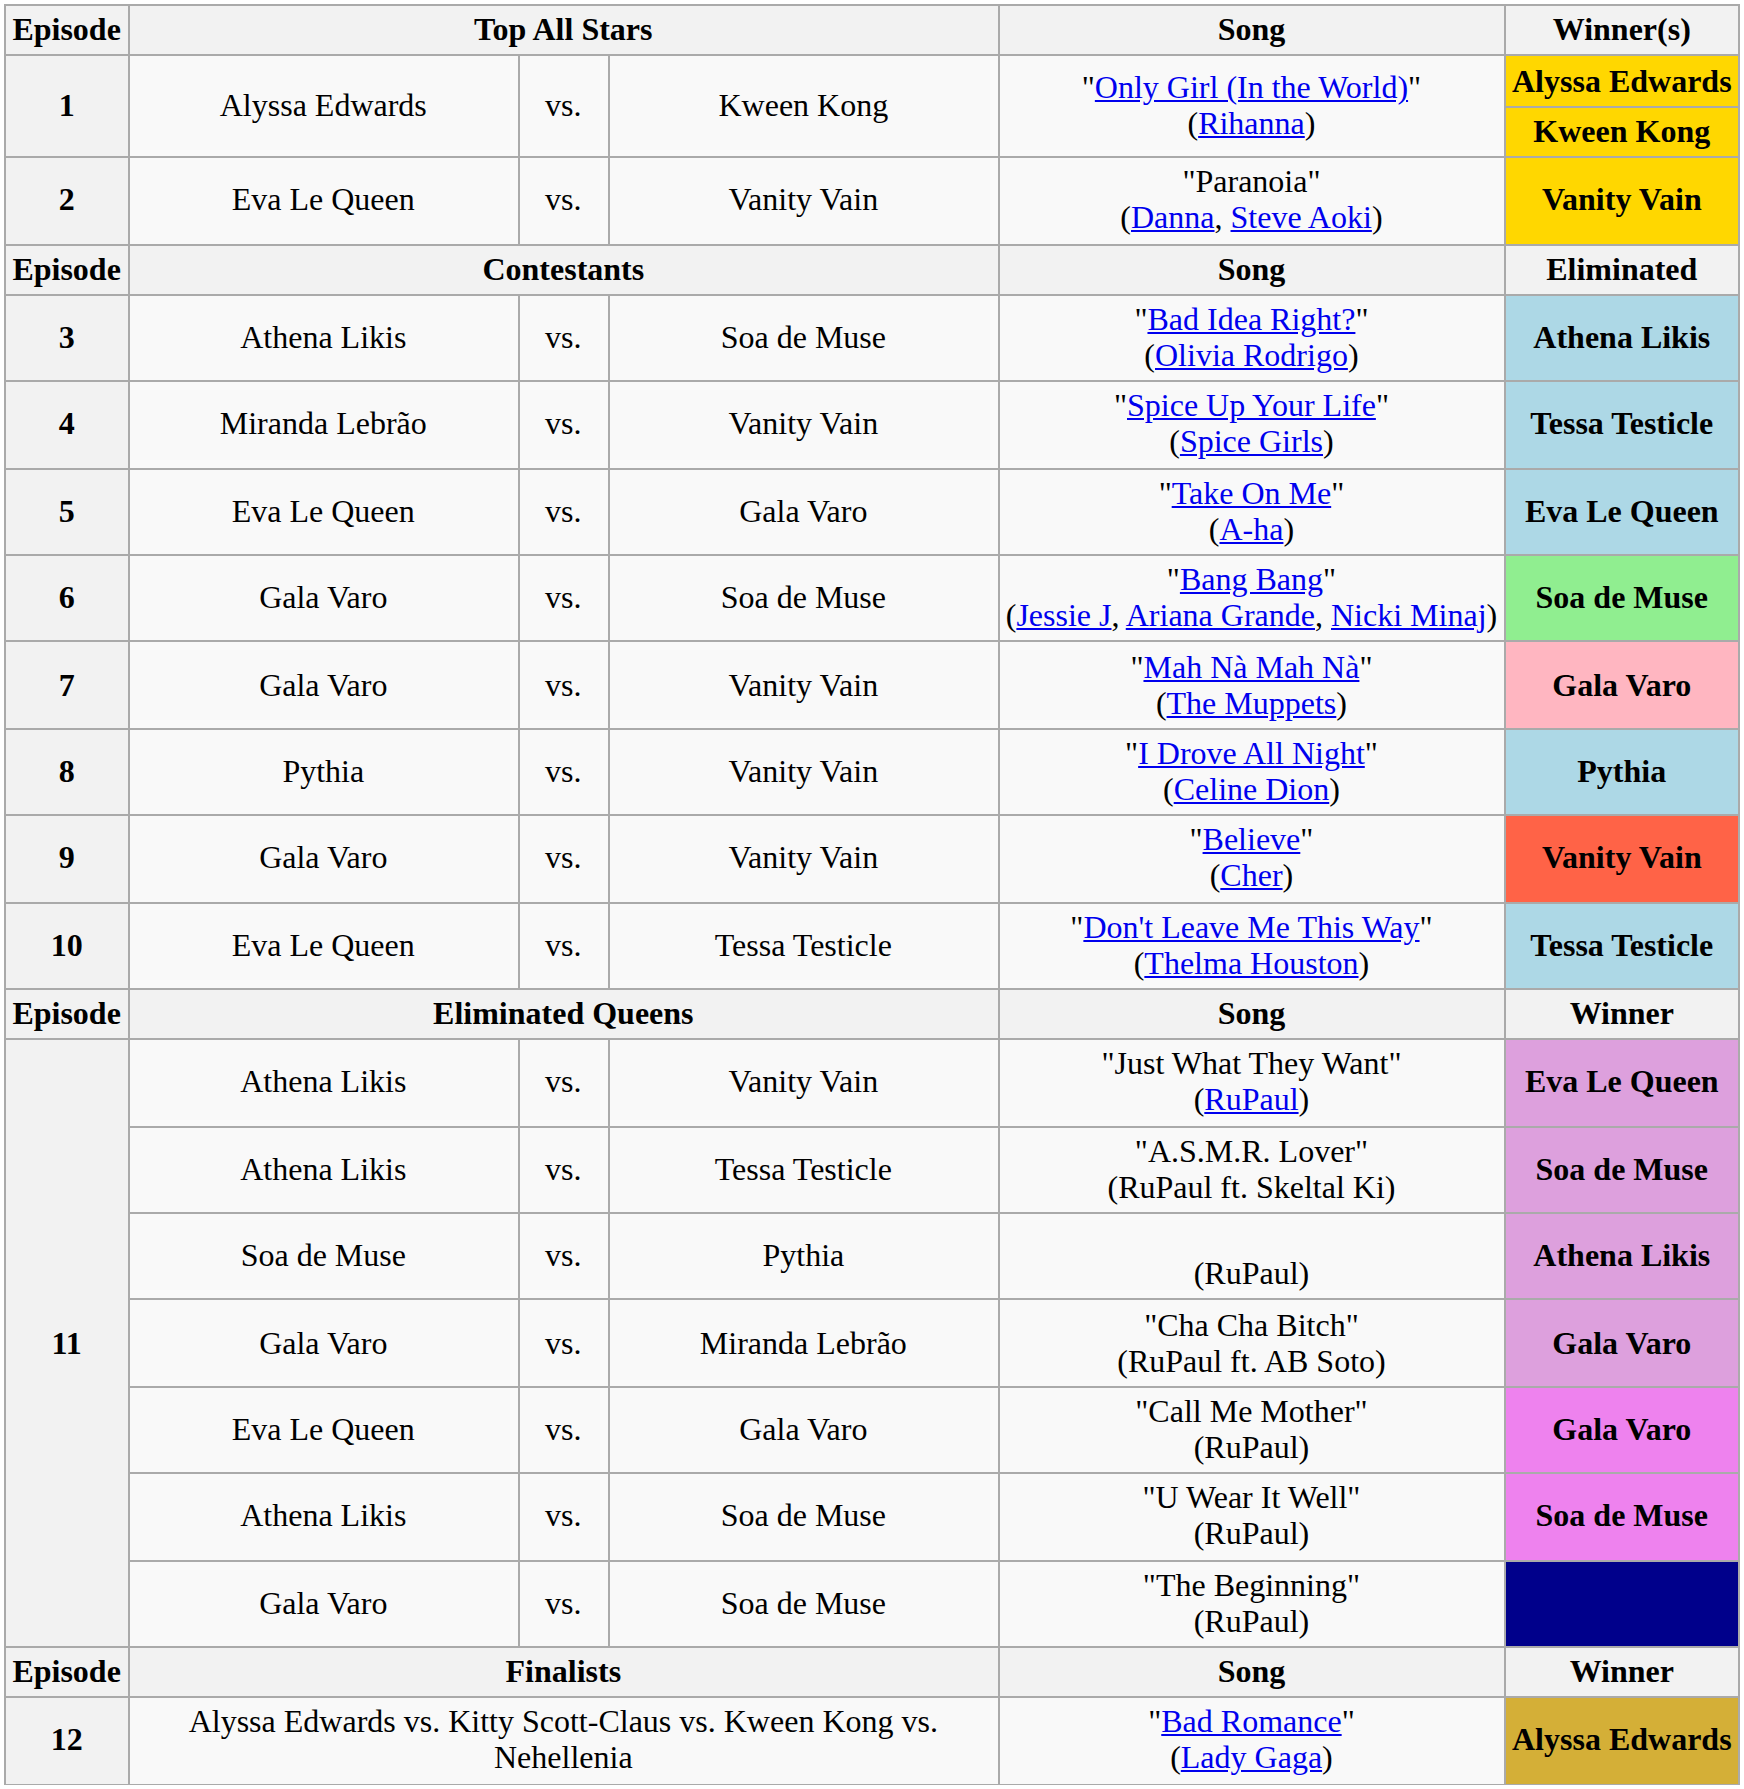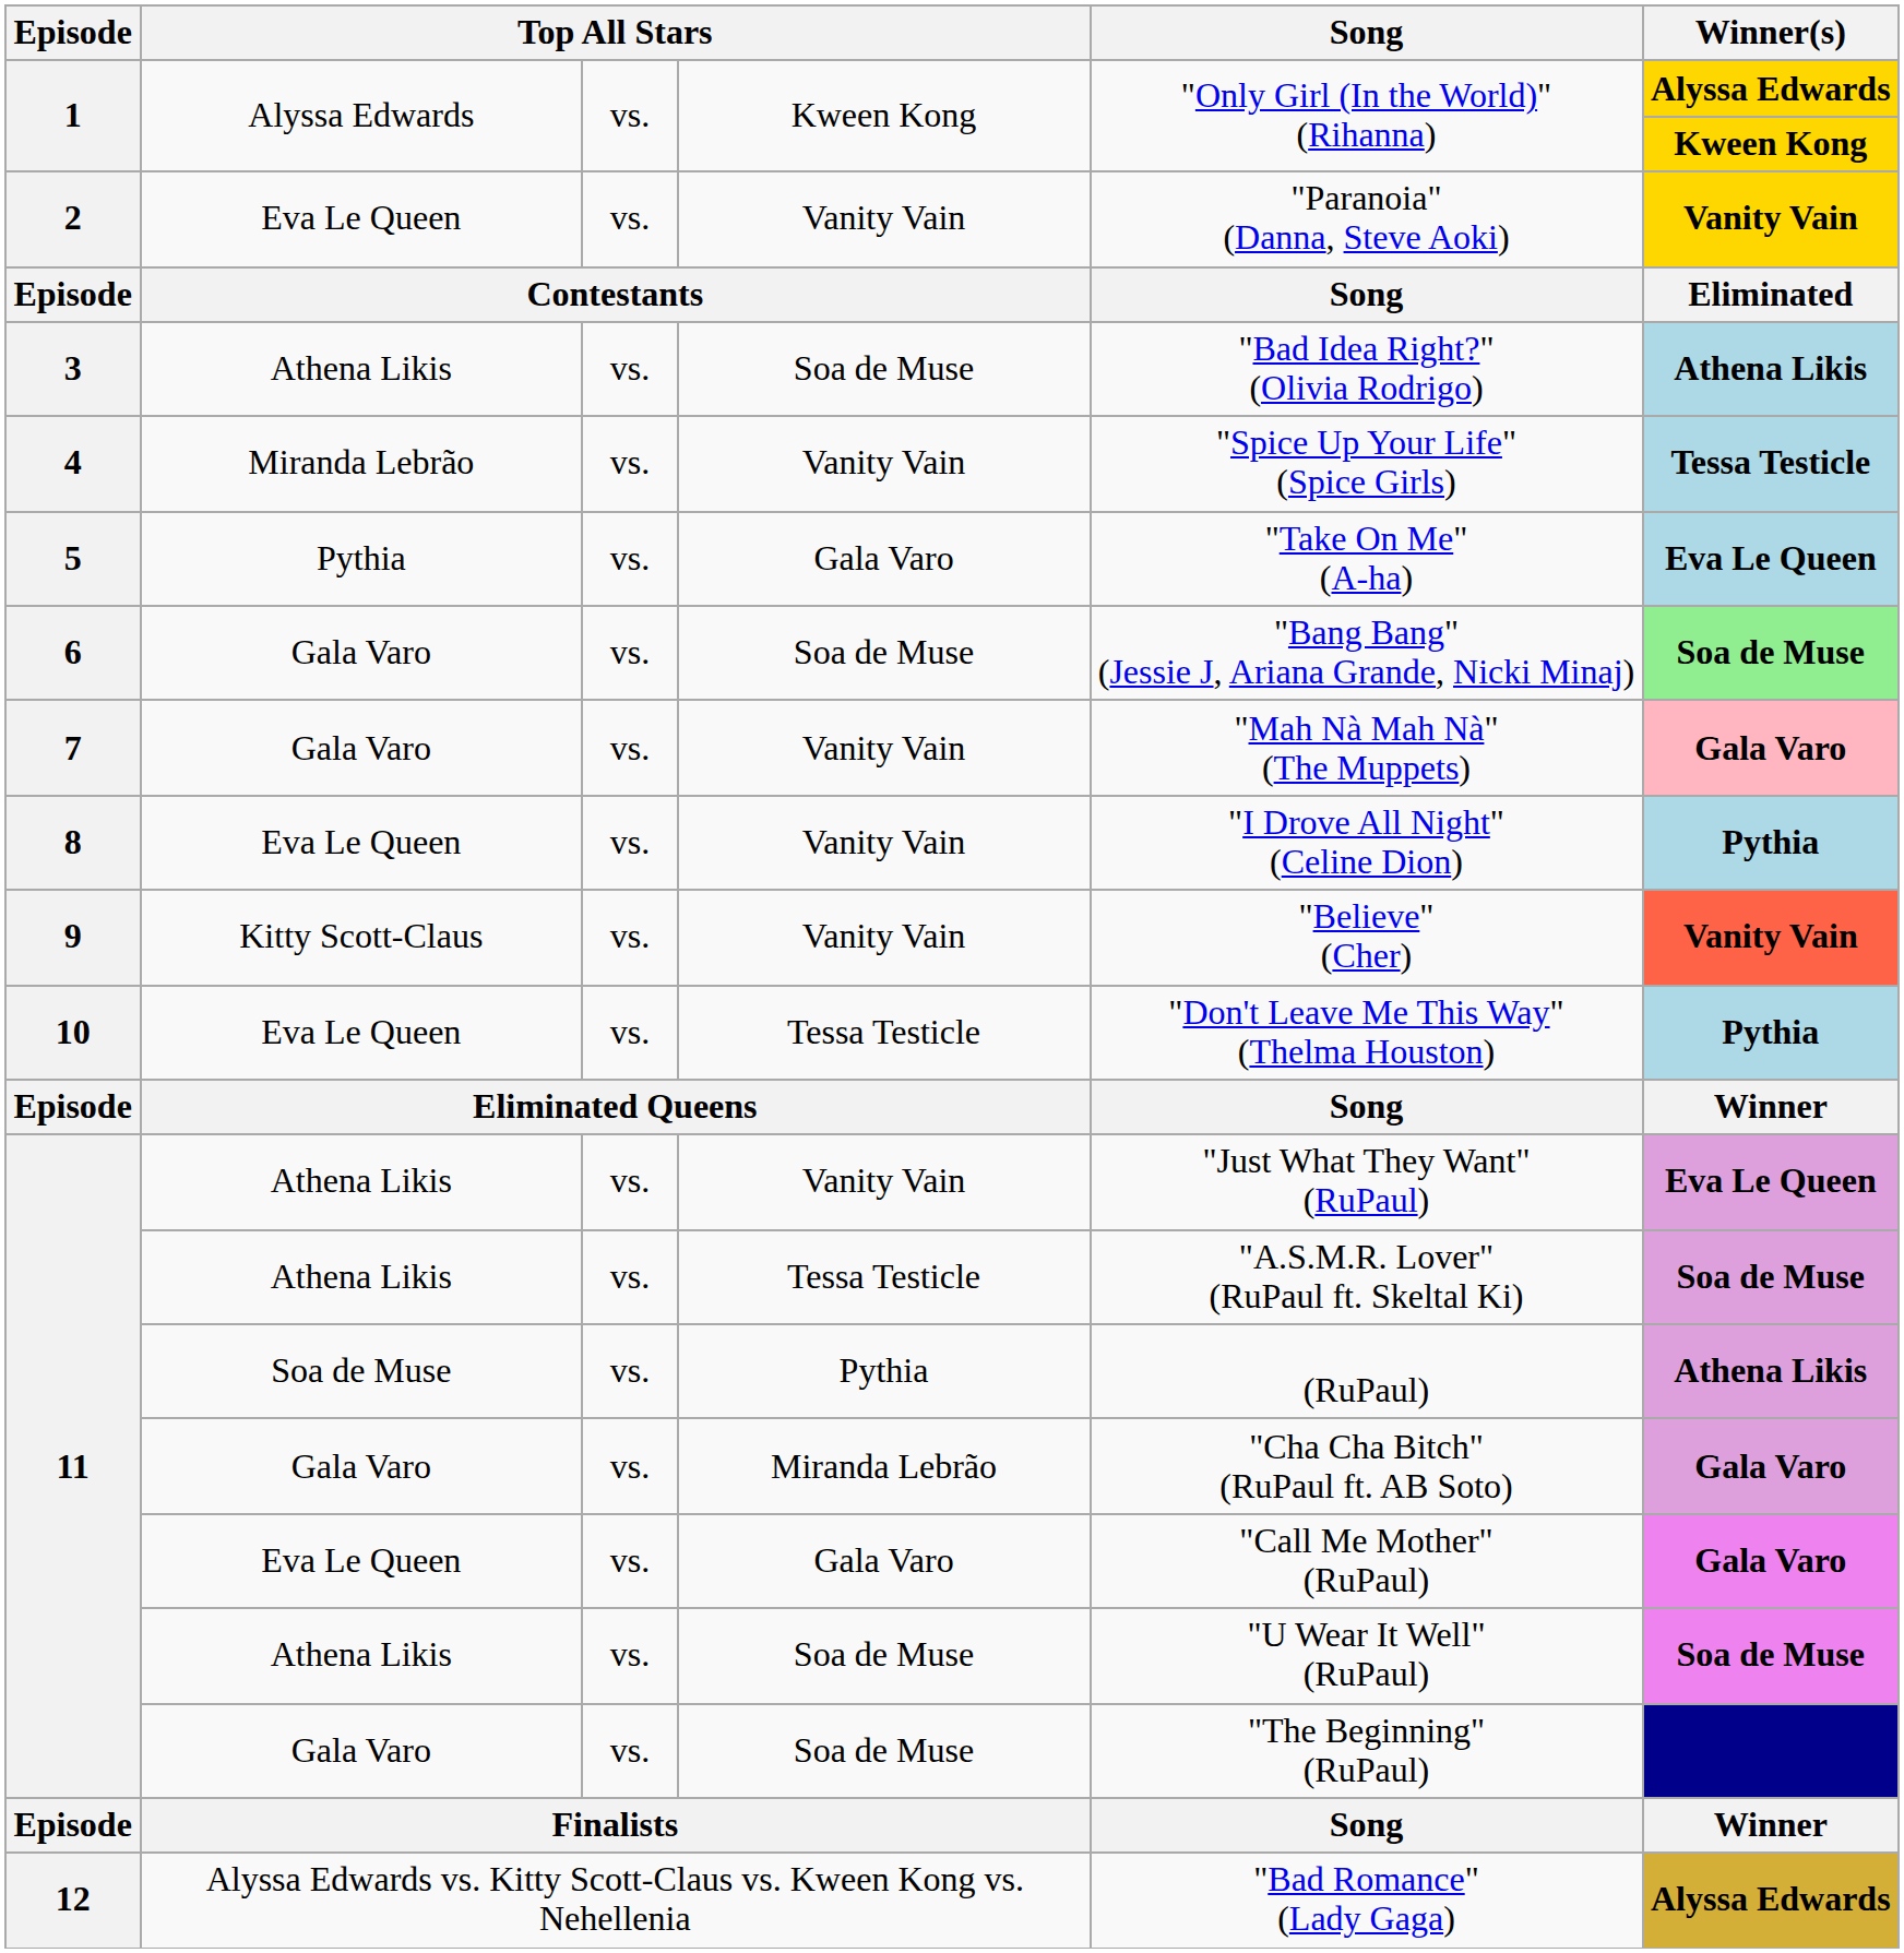 <table class="wikitable" style="text-align:center">
 <tr>
 <th scope="col">Episode</th>
 <th scope="col" colspan="3">Top All Stars</th>
 <th scope="col">Song</th>
 <th scope="col">Winner(s)</th>
 </tr>
 <tr>
 <th rowspan="2" scope="row">1</th>
 <td rowspan="2" nowrap>Alyssa Edwards</td>
 <td rowspan="2">vs.</td>
 <td rowspan="2">Kween Kong</td>
 <td rowspan="2">"<a href='#'>Only Girl (In the World)</a>"<br>(<a href='#'>Rihanna</a>)</td>
 <td bgcolor="gold" nowrap><strong>Alyssa Edwards</strong></td>
 </tr>
 <tr>
 <td bgcolor="gold"><strong>Kween Kong</strong></td>
 </tr>
 <tr>
 <th scope="row">2</th>
 <td>Eva Le Queen</td>
 <td>vs.</td>
 <td>Vanity Vain</td>
 <td>"Paranoia"<br>(<a href='#'>Danna</a>, <a href='#'>Steve Aoki</a>)</td>
 <td bgcolor="gold"><strong>Vanity Vain</strong></td>
 </tr>
 <tr>
 <th scope="col">Episode</th>
 <th scope="col" colspan="3">Contestants</th>
 <th scope="col">Song</th>
 <th scope="col">Eliminated</th>
 </tr>
 <tr>
 <th scope="row">3</th>
 <td>Athena Likis</td>
 <td>vs.</td>
 <td>Soa de Muse</td>
 <td>"<a href='#'>Bad Idea Right?</a>"<br>(<a href='#'>Olivia Rodrigo</a>)</td>
 <td bgcolor="lightblue"><strong>Athena Likis</strong></td>
 </tr>
 <tr>
 <th scope="row">4</th>
 <td>Miranda Lebrão</td>
 <td>vs.</td>
 <td>Vanity Vain</td>
 <td>"<a href='#'>Spice Up Your Life</a>"<br>(<a href='#'>Spice Girls</a>)</td>
 <td bgcolor="lightblue"><strong>Tessa Testicle</strong></td>
 </tr>
 <tr>
 <th scope="row">5</th>
-<td>Eva Le Queen</td>
+<td>Pythia</td>
 <td>vs.</td>
 <td>Gala Varo</td>
 <td>"<a href='#'>Take On Me</a>"<br>(<a href='#'>A-ha</a>)</td>
 <td bgcolor="lightblue"><strong>Eva Le Queen</strong></td>
 </tr>
 <tr>
 <th scope="row">6</th>
 <td>Gala Varo</td>
 <td>vs.</td>
 <td>Soa de Muse</td>
 <td nowrap>"<a href='#'>Bang Bang</a>"<br>(<a href='#'>Jessie J</a>, <a href='#'>Ariana Grande</a>, <a href='#'>Nicki Minaj</a>)</td>
 <td bgcolor="lightgreen"><strong>Soa de Muse</strong></td>
 </tr>
 <tr>
 <th scope="row">7</th>
 <td>Gala Varo</td>
 <td>vs.</td>
 <td>Vanity Vain</td>
 <td>"<a href='#'>Mah Nà Mah Nà</a>"<br>(<a href='#'>The Muppets</a>)</td>
 <td bgcolor="lightpink"><strong>Gala Varo</strong></td>
 </tr>
 <tr>
 <th scope="row">8</th>
-<td>Pythia</td>
+<td>Eva Le Queen</td>
 <td>vs.</td>
 <td>Vanity Vain</td>
 <td>"<a href='#'>I Drove All Night</a>"<br>(<a href='#'>Celine Dion</a>)</td>
 <td bgcolor="lightblue"><strong>Pythia</strong></td>
 </tr>
 <tr>
 <th scope="row">9</th>
-<td>Gala Varo</td>
+<td nowrap>Kitty Scott-Claus</td>
 <td>vs.</td>
 <td>Vanity Vain</td>
 <td>"<a href='#'>Believe</a>"<br>(<a href='#'>Cher</a>)</td>
 <td bgcolor="tomato"><strong>Vanity Vain</strong></td>
 </tr>
 <tr>
 <th scope="row">10</th>
 <td>Eva Le Queen</td>
 <td>vs.</td>
 <td nowrap>Tessa Testicle</td>
 <td>"<a href='#'>Don't Leave Me This Way</a>"<br>(<a href='#'>Thelma Houston</a>)</td>
-<td bgcolor="lightblue"><strong>Tessa Testicle</strong></td>
+<td bgcolor="lightblue"><strong>Pythia</strong></td>
 </tr>
 <tr>
 <th scope="col">Episode</th>
 <th scope="col" colspan="3">Eliminated Queens</th>
 <th scope="col">Song</th>
 <th scope="col">Winner</th>
 </tr>
 <tr>
 <th scope="row" rowspan="8">11</th>
 </tr>
 <tr>
 <td>Athena Likis</td>
 <td>vs.</td>
 <td>Vanity Vain</td>
 <td>"Just What They Want"<br>(<a href='#'>RuPaul</a>)</td>
 <td bgcolor="plum"><strong>Eva Le Queen</strong></td>
 </tr>
 <tr>
 <td>Athena Likis</td>
 <td>vs.</td>
 <td>Tessa Testicle</td>
 <td>"A.S.M.R. Lover"<br>(RuPaul ft. Skeltal Ki)</td>
 <td bgcolor="plum"><strong>Soa de Muse</strong></td>
 </tr>
 <tr>
 <td>Soa de Muse</td>
 <td>vs.</td>
 <td>Pythia</td>
 <td><br>(RuPaul)</td>
 <td bgcolor="plum"><strong>Athena Likis</strong></td>
 </tr>
 <tr>
 <td>Gala Varo</td>
 <td>vs.</td>
 <td nowrap>Miranda Lebrão</td>
 <td>"Cha Cha Bitch"<br>(RuPaul ft. AB Soto)</td>
 <td bgcolor="plum"><strong>Gala Varo</strong></td>
 </tr>
 <tr>
 <td>Eva Le Queen</td>
 <td>vs.</td>
 <td>Gala Varo</td>
 <td>"Call Me Mother"<br>(RuPaul)</td>
 <td bgcolor="violet"><strong>Gala Varo</strong></td>
 </tr>
 <tr>
 <td>Athena Likis</td>
 <td>vs.</td>
 <td>Soa de Muse</td>
 <td>"U Wear It Well"<br>(RuPaul)</td>
 <td bgcolor="violet"><strong>Soa de Muse</strong></td>
 </tr>
 <tr>
 <td>Gala Varo</td>
 <td>vs.</td>
 <td nowrap>Soa de Muse</td>
 <td>"The Beginning"<br>(RuPaul)</td>
 <td bgcolor="darkblue"></td>
 </tr>
 <tr>
 <th scope="col">Episode</th>
 <th scope="col" colspan="3">Finalists</th>
 <th scope="col">Song</th>
 <th scope="col">Winner</th>
 </tr>
 <tr>
 <th scope="row">12</th>
 <td colspan="3">Alyssa Edwards vs. Kitty Scott-Claus vs. Kween Kong vs. Nehellenia</td>
 <td>"<a href='#'>Bad Romance</a>"<br>(<a href='#'>Lady Gaga</a>)</td>
 <td bgcolor="#D4AF37"><strong>Alyssa Edwards</strong></td>
 </tr>
 <tr>
 </tr>
 </table>
